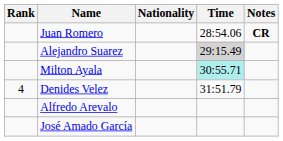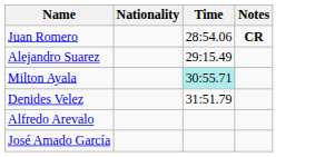 <table class="wikitable sortable" style="text-align:center">
 <tr>
-<th>Rank</th>
 <th>Name</th>
 <th>Nationality</th>
 <th>Time</th>
 <th>Notes</th>
 </tr>
 <tr>
-<td></td>
 <td align=left><a href='#'>Juan Romero</a></td>
 <td align=left></td>
 <td>28:54.06</td>
 <td><strong>CR</strong></td>
 </tr>
 <tr>
-<td></td>
 <td align=left><a href='#'>Alejandro Suarez</a></td>
 <td align=left></td>
-<td style="background: lightgrey;">29:15.49</td>
+<td>29:15.49</td>
 <td></td>
 </tr>
 <tr>
-<td></td>
 <td align=left><a href='#'>Milton Ayala</a></td>
 <td align=left></td>
 <td style="background: paleturquoise;">30:55.71</td>
 <td></td>
 </tr>
 <tr>
-<td>4</td>
 <td align=left><a href='#'>Denides Velez</a></td>
 <td align=left></td>
 <td>31:51.79</td>
 <td></td>
 </tr>
 <tr>
-<td></td>
 <td align=left><a href='#'>Alfredo Arevalo</a></td>
 <td align=left></td>
 <td></td>
 <td></td>
 </tr>
 <tr>
-<td></td>
 <td align=left><a href='#'>José Amado García</a></td>
 <td align=left></td>
 <td></td>
 <td></td>
 </tr>
 </table>
